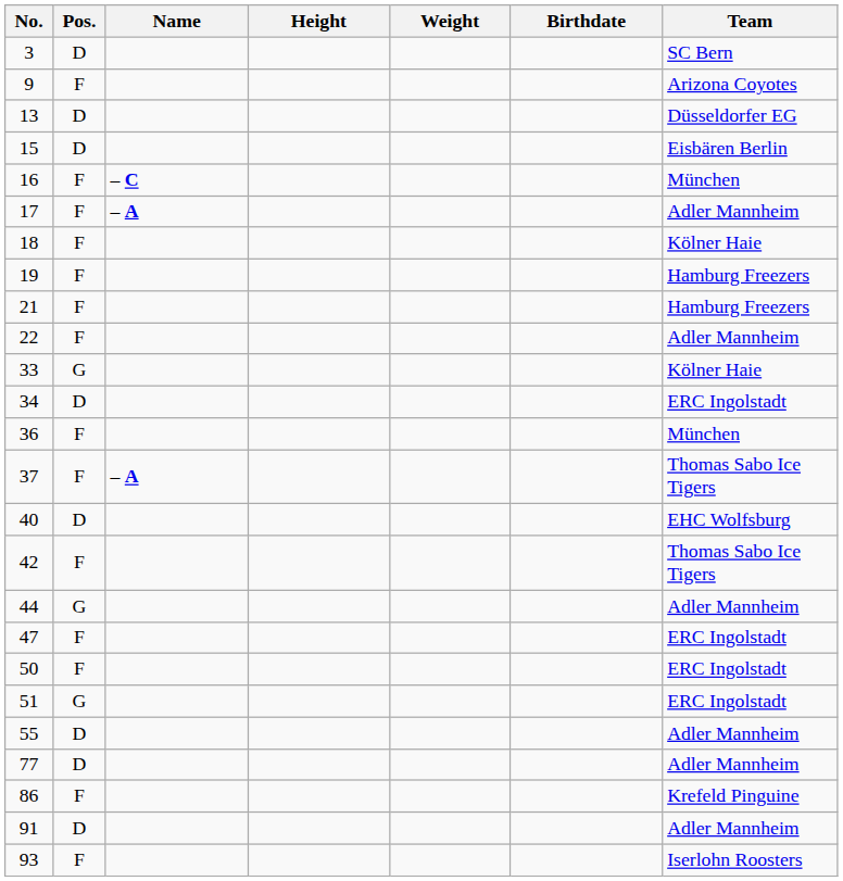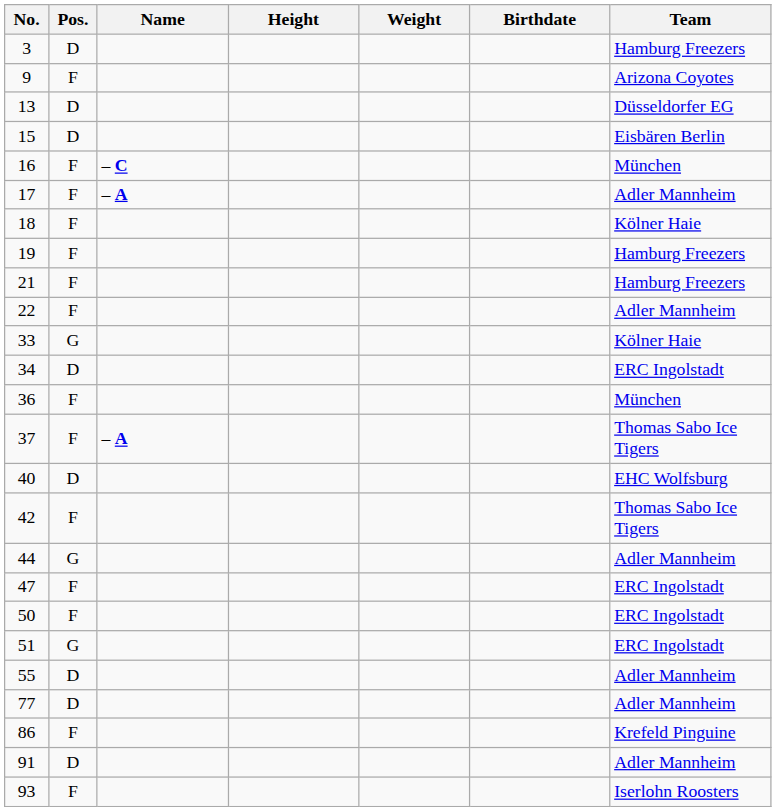 <table width="100%" class="wikitable sortable" style="font-size: 90%; text-align: center;">
 <tr>
 <th style="width:  4%;">No.</th>
 <th style="width:  4%;">Pos.</th>
 <th style="width: 13%;">Name</th>
 <th style="width: 13%;">Height</th>
 <th style="width: 11%;">Weight</th>
 <th style="width: 14%;">Birthdate</th>
 <th style="width: 16%;">Team</th>
 </tr>
 <tr>
 <td>3</td>
 <td>D</td>
 <td align=left></td>
 <td></td>
 <td></td>
 <td></td>
-<td style="text-align:left;"> <a href='#'>SC Bern</a></td>
+<td style="text-align:left;"> <a href='#'>Hamburg Freezers</a></td>
 </tr>
 <tr>
 <td>9</td>
 <td>F</td>
 <td align=left></td>
 <td></td>
 <td></td>
 <td></td>
 <td style="text-align:left;"> <a href='#'>Arizona Coyotes</a></td>
 </tr>
 <tr>
 <td>13</td>
 <td>D</td>
 <td align=left></td>
 <td></td>
 <td></td>
 <td></td>
 <td style="text-align:left;"> <a href='#'>Düsseldorfer EG</a></td>
 </tr>
 <tr>
 <td>15</td>
 <td>D</td>
 <td align=left></td>
 <td></td>
 <td></td>
 <td></td>
 <td style="text-align:left;"> <a href='#'>Eisbären Berlin</a></td>
 </tr>
 <tr>
 <td>16</td>
 <td>F</td>
 <td align=left> – <strong><a href='#'>C</a></strong></td>
 <td></td>
 <td></td>
 <td></td>
 <td style="text-align:left;"> <a href='#'>München</a></td>
 </tr>
 <tr>
 <td>17</td>
 <td>F</td>
 <td align=left> – <strong><a href='#'>A</a></strong></td>
 <td></td>
 <td></td>
 <td></td>
 <td style="text-align:left;"> <a href='#'>Adler Mannheim</a></td>
 </tr>
 <tr>
 <td>18</td>
 <td>F</td>
 <td align=left></td>
 <td></td>
 <td></td>
 <td></td>
 <td style="text-align:left;"> <a href='#'>Kölner Haie</a></td>
 </tr>
 <tr>
 <td>19</td>
 <td>F</td>
 <td align=left></td>
 <td></td>
 <td></td>
 <td></td>
 <td style="text-align:left;"> <a href='#'>Hamburg Freezers</a></td>
 </tr>
 <tr>
 <td>21</td>
 <td>F</td>
 <td align=left></td>
 <td></td>
 <td></td>
 <td></td>
 <td style="text-align:left;"> <a href='#'>Hamburg Freezers</a></td>
 </tr>
 <tr>
 <td>22</td>
 <td>F</td>
 <td align=left></td>
 <td></td>
 <td></td>
 <td></td>
 <td style="text-align:left;"> <a href='#'>Adler Mannheim</a></td>
 </tr>
 <tr>
 <td>33</td>
 <td>G</td>
 <td align=left></td>
 <td></td>
 <td></td>
 <td></td>
 <td style="text-align:left;"> <a href='#'>Kölner Haie</a></td>
 </tr>
 <tr>
 <td>34</td>
 <td>D</td>
 <td align=left></td>
 <td></td>
 <td></td>
 <td></td>
 <td style="text-align:left;"> <a href='#'>ERC Ingolstadt</a></td>
 </tr>
 <tr>
 <td>36</td>
 <td>F</td>
 <td align=left></td>
 <td></td>
 <td></td>
 <td></td>
 <td style="text-align:left;"> <a href='#'>München</a></td>
 </tr>
 <tr>
 <td>37</td>
 <td>F</td>
 <td align=left> – <strong><a href='#'>A</a></strong></td>
 <td></td>
 <td></td>
 <td></td>
 <td style="text-align:left;"> <a href='#'>Thomas Sabo Ice Tigers</a></td>
 </tr>
 <tr>
 <td>40</td>
 <td>D</td>
 <td align=left></td>
 <td></td>
 <td></td>
 <td></td>
 <td style="text-align:left;"> <a href='#'>EHC Wolfsburg</a></td>
 </tr>
 <tr>
 <td>42</td>
 <td>F</td>
 <td align=left></td>
 <td></td>
 <td></td>
 <td></td>
 <td style="text-align:left;"> <a href='#'>Thomas Sabo Ice Tigers</a></td>
 </tr>
 <tr>
 <td>44</td>
 <td>G</td>
 <td align=left></td>
 <td></td>
 <td></td>
 <td></td>
 <td style="text-align:left;"> <a href='#'>Adler Mannheim</a></td>
 </tr>
 <tr>
 <td>47</td>
 <td>F</td>
 <td align=left></td>
 <td></td>
 <td></td>
 <td></td>
 <td style="text-align:left;"> <a href='#'>ERC Ingolstadt</a></td>
 </tr>
 <tr>
 <td>50</td>
 <td>F</td>
 <td align=left></td>
 <td></td>
 <td></td>
 <td></td>
 <td style="text-align:left;"> <a href='#'>ERC Ingolstadt</a></td>
 </tr>
 <tr>
 <td>51</td>
 <td>G</td>
 <td align=left></td>
 <td></td>
 <td></td>
 <td></td>
 <td style="text-align:left;"> <a href='#'>ERC Ingolstadt</a></td>
 </tr>
 <tr>
 <td>55</td>
 <td>D</td>
 <td align=left></td>
 <td></td>
 <td></td>
 <td></td>
 <td style="text-align:left;"> <a href='#'>Adler Mannheim</a></td>
 </tr>
 <tr>
 <td>77</td>
 <td>D</td>
 <td align=left></td>
 <td></td>
 <td></td>
 <td></td>
 <td style="text-align:left;"> <a href='#'>Adler Mannheim</a></td>
 </tr>
 <tr>
 <td>86</td>
 <td>F</td>
 <td align=left></td>
 <td></td>
 <td></td>
 <td></td>
 <td style="text-align:left;"> <a href='#'>Krefeld Pinguine</a></td>
 </tr>
 <tr>
 <td>91</td>
 <td>D</td>
 <td align=left></td>
 <td></td>
 <td></td>
 <td></td>
 <td style="text-align:left;"> <a href='#'>Adler Mannheim</a></td>
 </tr>
 <tr>
 <td>93</td>
 <td>F</td>
 <td align=left></td>
 <td></td>
 <td></td>
 <td></td>
 <td style="text-align:left;"> <a href='#'>Iserlohn Roosters</a></td>
 </tr>
 </table>
